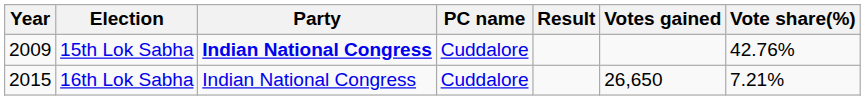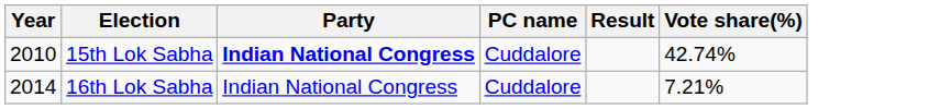 <table class="wikitable">
 <tr>
 <th>Year</th>
 <th>Election</th>
 <th>Party</th>
 <th>PC name</th>
 <th>Result</th>
-<th>Votes gained</th>
 <th>Vote share(%)</th>
 </tr>
 <tr>
-<td>2009</td>
+<td>2010</td>
 <td><a href='#'>15th Lok Sabha</a></td>
 <td><strong><a href='#'>Indian National Congress</a></strong></td>
 <td><a href='#'>Cuddalore</a></td>
 <td></td>
-<td></td>
-<td>42.76%</td>
+<td>42.74%</td>
 </tr>
 <tr>
-<td>2015</td>
+<td>2014</td>
 <td><a href='#'>16th Lok Sabha</a></td>
 <td><a href='#'>Indian National Congress</a></td>
 <td><a href='#'>Cuddalore</a></td>
 <td></td>
-<td>26,650</td>
 <td>7.21%</td>
 </tr>
 </table>
